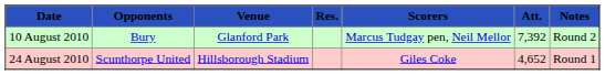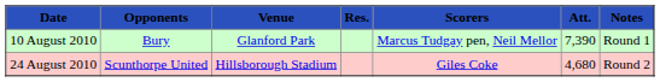 <table border="2" cellpadding="4" style="border-collapse:collapse; text-align:center;">
 <tr style="background:#2B51BE;">
 <th><strong><span> Date</span></strong></th>
 <th><strong><span> Opponents</span></strong></th>
 <th><strong><span> Venue</span></strong></th>
 <th><strong><span> Res.</span></strong></th>
 <th><strong><span> Scorers</span></strong></th>
 <th><strong><span> Att.</span></strong></th>
 <th><strong><span> Notes</span></strong></th>
 </tr>
 <tr bgcolor="#ccffcc">
 <td>10 August 2010</td>
 <td><a href='#'>Bury</a></td>
 <td><a href='#'>Glanford Park</a></td>
 <td></td>
 <td><a href='#'>Marcus Tudgay</a> pen, <a href='#'>Neil Mellor</a></td>
-<td>7,392</td>
-<td>Round 2</td>
+<td>7,390</td>
+<td>Round 1</td>
 </tr>
 <tr bgcolor="#ffcccc">
 <td>24 August 2010</td>
 <td><a href='#'>Scunthorpe United</a></td>
 <td><a href='#'>Hillsborough Stadium</a></td>
 <td></td>
 <td><a href='#'>Giles Coke</a></td>
-<td>4,652</td>
-<td>Round 1</td>
+<td>4,680</td>
+<td>Round 2</td>
 </tr>
 </table>
